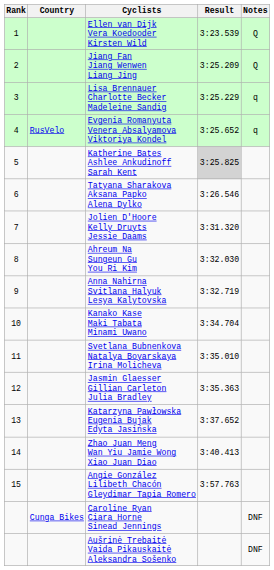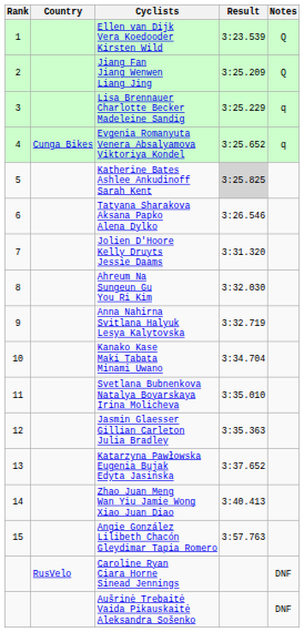 <table class="wikitable sortable" style="text-align:center;">
 <tr>
 <th>Rank</th>
 <th>Country</th>
 <th class="unsortable">Cyclists</th>
 <th>Result</th>
 <th class="unsortable">Notes</th>
 </tr>
 <tr bgcolor=ccffcc>
 <td>1</td>
 <td align="left"></td>
 <td align="left"><a href='#'>Ellen van Dijk</a><br><a href='#'>Vera Koedooder</a><br><a href='#'>Kirsten Wild</a></td>
 <td>3:23.539</td>
 <td>Q</td>
 </tr>
 <tr bgcolor=ccffcc>
 <td>2</td>
 <td align="left"></td>
 <td align="left"><a href='#'>Jiang Fan</a><br><a href='#'>Jiang Wenwen</a><br><a href='#'>Liang Jing</a></td>
 <td>3:25.209</td>
 <td>Q</td>
 </tr>
 <tr bgcolor=ccffcc>
 <td>3</td>
 <td align="left"></td>
 <td align="left"><a href='#'>Lisa Brennauer</a><br><a href='#'>Charlotte Becker</a><br><a href='#'>Madeleine Sandig</a></td>
 <td>3:25.229</td>
 <td>q</td>
 </tr>
 <tr bgcolor=ccffcc>
 <td>4</td>
-<td align="left"><a href='#'>RusVelo</a></td>
+<td align="left"><a href='#'>Cunga Bikes</a></td>
 <td align="left"><a href='#'>Evgenia Romanyuta</a><br><a href='#'>Venera Absalyamova</a><br><a href='#'>Viktoriya Kondel</a></td>
 <td>3:25.652</td>
 <td>q</td>
 </tr>
 <tr>
 <td>5</td>
 <td align="left"></td>
 <td align="left"><a href='#'>Katherine Bates</a><br><a href='#'>Ashlee Ankudinoff</a><br><a href='#'>Sarah Kent</a></td>
 <td style="background: lightgrey;">3:25.825</td>
 <td></td>
 </tr>
 <tr>
 <td>6</td>
 <td align="left"></td>
 <td align="left"><a href='#'>Tatyana Sharakova</a><br><a href='#'>Aksana Papko</a><br><a href='#'>Alena Dylko</a></td>
 <td>3:26.546</td>
 <td></td>
 </tr>
 <tr>
 <td>7</td>
 <td align="left"></td>
 <td align="left"><a href='#'>Jolien D'Hoore</a><br><a href='#'>Kelly Druyts</a><br><a href='#'>Jessie Daams</a></td>
 <td>3:31.320</td>
 <td></td>
 </tr>
 <tr>
 <td>8</td>
 <td align="left"></td>
 <td align="left"><a href='#'>Ahreum Na</a><br><a href='#'>Sungeun Gu</a><br><a href='#'>You Ri Kim</a></td>
 <td>3:32.030</td>
 <td></td>
 </tr>
 <tr>
 <td>9</td>
 <td align="left"></td>
 <td align="left"><a href='#'>Anna Nahirna</a><br><a href='#'>Svitlana Halyuk</a><br><a href='#'>Lesya Kalytovska</a></td>
 <td>3:32.719</td>
 <td></td>
 </tr>
 <tr>
 <td>10</td>
 <td align="left"></td>
 <td align="left"><a href='#'>Kanako Kase</a><br><a href='#'>Maki Tabata</a><br><a href='#'>Minami Uwano</a></td>
 <td>3:34.704</td>
 <td></td>
 </tr>
 <tr>
 <td>11</td>
 <td align="left"></td>
 <td align="left"><a href='#'>Svetlana Bubnenkova</a><br><a href='#'>Natalya Boyarskaya</a><br><a href='#'>Irina Molicheva</a></td>
 <td>3:35.010</td>
 <td></td>
 </tr>
 <tr>
 <td>12</td>
 <td align="left"></td>
 <td align="left"><a href='#'>Jasmin Glaesser</a><br><a href='#'>Gillian Carleton</a><br><a href='#'>Julia Bradley</a></td>
 <td>3:35.363</td>
 <td></td>
 </tr>
 <tr>
 <td>13</td>
 <td align="left"></td>
 <td align="left"><a href='#'>Katarzyna Pawłowska</a><br><a href='#'>Eugenia Bujak</a><br><a href='#'>Edyta Jasińska</a></td>
 <td>3:37.652</td>
 <td></td>
 </tr>
 <tr>
 <td>14</td>
 <td align="left"></td>
 <td align="left"><a href='#'>Zhao Juan Meng</a><br><a href='#'>Wan Yiu Jamie Wong</a><br><a href='#'>Xiao Juan Diao</a></td>
 <td>3:40.413</td>
 <td></td>
 </tr>
 <tr>
 <td>15</td>
 <td align="left"></td>
 <td align="left"><a href='#'>Angie González</a><br><a href='#'>Lilibeth Chacón</a><br><a href='#'>Gleydimar Tapia Romero</a></td>
 <td>3:57.763</td>
 <td></td>
 </tr>
 <tr>
 <td></td>
-<td align="left"><a href='#'>Cunga Bikes</a></td>
+<td align="left"><a href='#'>RusVelo</a></td>
 <td align="left"><a href='#'>Caroline Ryan</a><br><a href='#'>Ciara Horne</a><br><a href='#'>Sinead Jennings</a></td>
 <td></td>
 <td>DNF</td>
 </tr>
 <tr>
 <td></td>
 <td align="left"></td>
 <td align="left"><a href='#'>Aušrinė Trebaitė</a><br><a href='#'>Vaida Pikauskaitė</a><br><a href='#'>Aleksandra Sošenko</a></td>
 <td></td>
 <td>DNF</td>
 </tr>
 </table>
